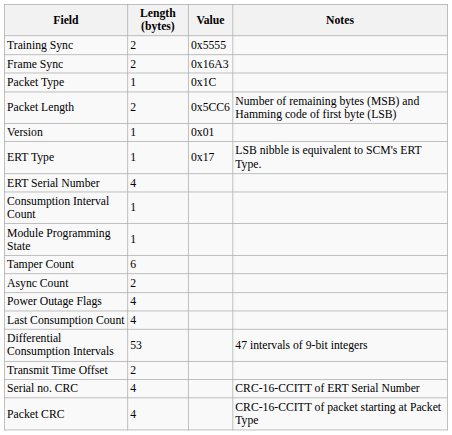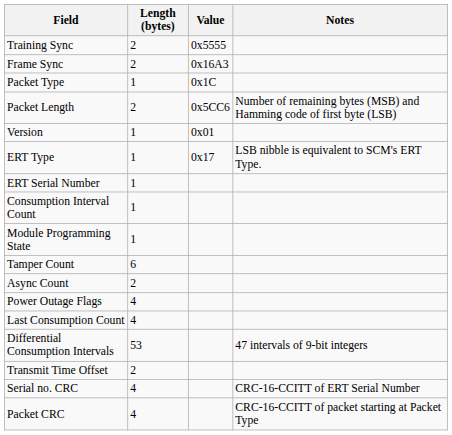 <table class="wikitable">
 <tr>
 <th>Field</th>
 <th>Length (bytes)</th>
 <th>Value</th>
 <th>Notes</th>
 </tr>
 <tr>
 <td>Training Sync</td>
 <td>2</td>
 <td>0x5555</td>
 <td></td>
 </tr>
 <tr>
 <td>Frame Sync</td>
 <td>2</td>
 <td>0x16A3</td>
 <td></td>
 </tr>
 <tr>
 <td>Packet Type</td>
 <td>1</td>
 <td>0x1C</td>
 <td></td>
 </tr>
 <tr>
 <td>Packet Length</td>
 <td>2</td>
 <td>0x5CC6</td>
 <td>Number of remaining bytes (MSB) and Hamming code of first byte (LSB)</td>
 </tr>
 <tr>
 <td>Version</td>
 <td>1</td>
 <td>0x01</td>
 <td></td>
 </tr>
 <tr>
 <td>ERT Type</td>
 <td>1</td>
 <td>0x17</td>
 <td>LSB nibble is equivalent to SCM's ERT Type.</td>
 </tr>
 <tr>
 <td>ERT Serial Number</td>
-<td>4</td>
+<td>1</td>
 <td></td>
 <td></td>
 </tr>
 <tr>
 <td>Consumption Interval Count</td>
 <td>1</td>
 <td></td>
 <td></td>
 </tr>
 <tr>
 <td>Module Programming State</td>
 <td>1</td>
 <td></td>
 <td></td>
 </tr>
 <tr>
 <td>Tamper Count</td>
 <td>6</td>
 <td></td>
 <td></td>
 </tr>
 <tr>
 <td>Async Count</td>
 <td>2</td>
 <td></td>
 <td></td>
 </tr>
 <tr>
 <td>Power Outage Flags</td>
 <td>4</td>
 <td></td>
 <td></td>
 </tr>
 <tr>
 <td>Last Consumption Count</td>
 <td>4</td>
 <td></td>
 <td></td>
 </tr>
 <tr>
 <td>Differential Consumption Intervals</td>
 <td>53</td>
 <td></td>
 <td>47 intervals of 9-bit integers</td>
 </tr>
 <tr>
 <td>Transmit Time Offset</td>
 <td>2</td>
 <td></td>
 <td></td>
 </tr>
 <tr>
 <td>Serial no. CRC</td>
 <td>4</td>
 <td></td>
 <td>CRC-16-CCITT of ERT Serial Number</td>
 </tr>
 <tr>
 <td>Packet CRC</td>
 <td>4</td>
 <td></td>
 <td>CRC-16-CCITT of packet starting at Packet Type</td>
 </tr>
 </table>
